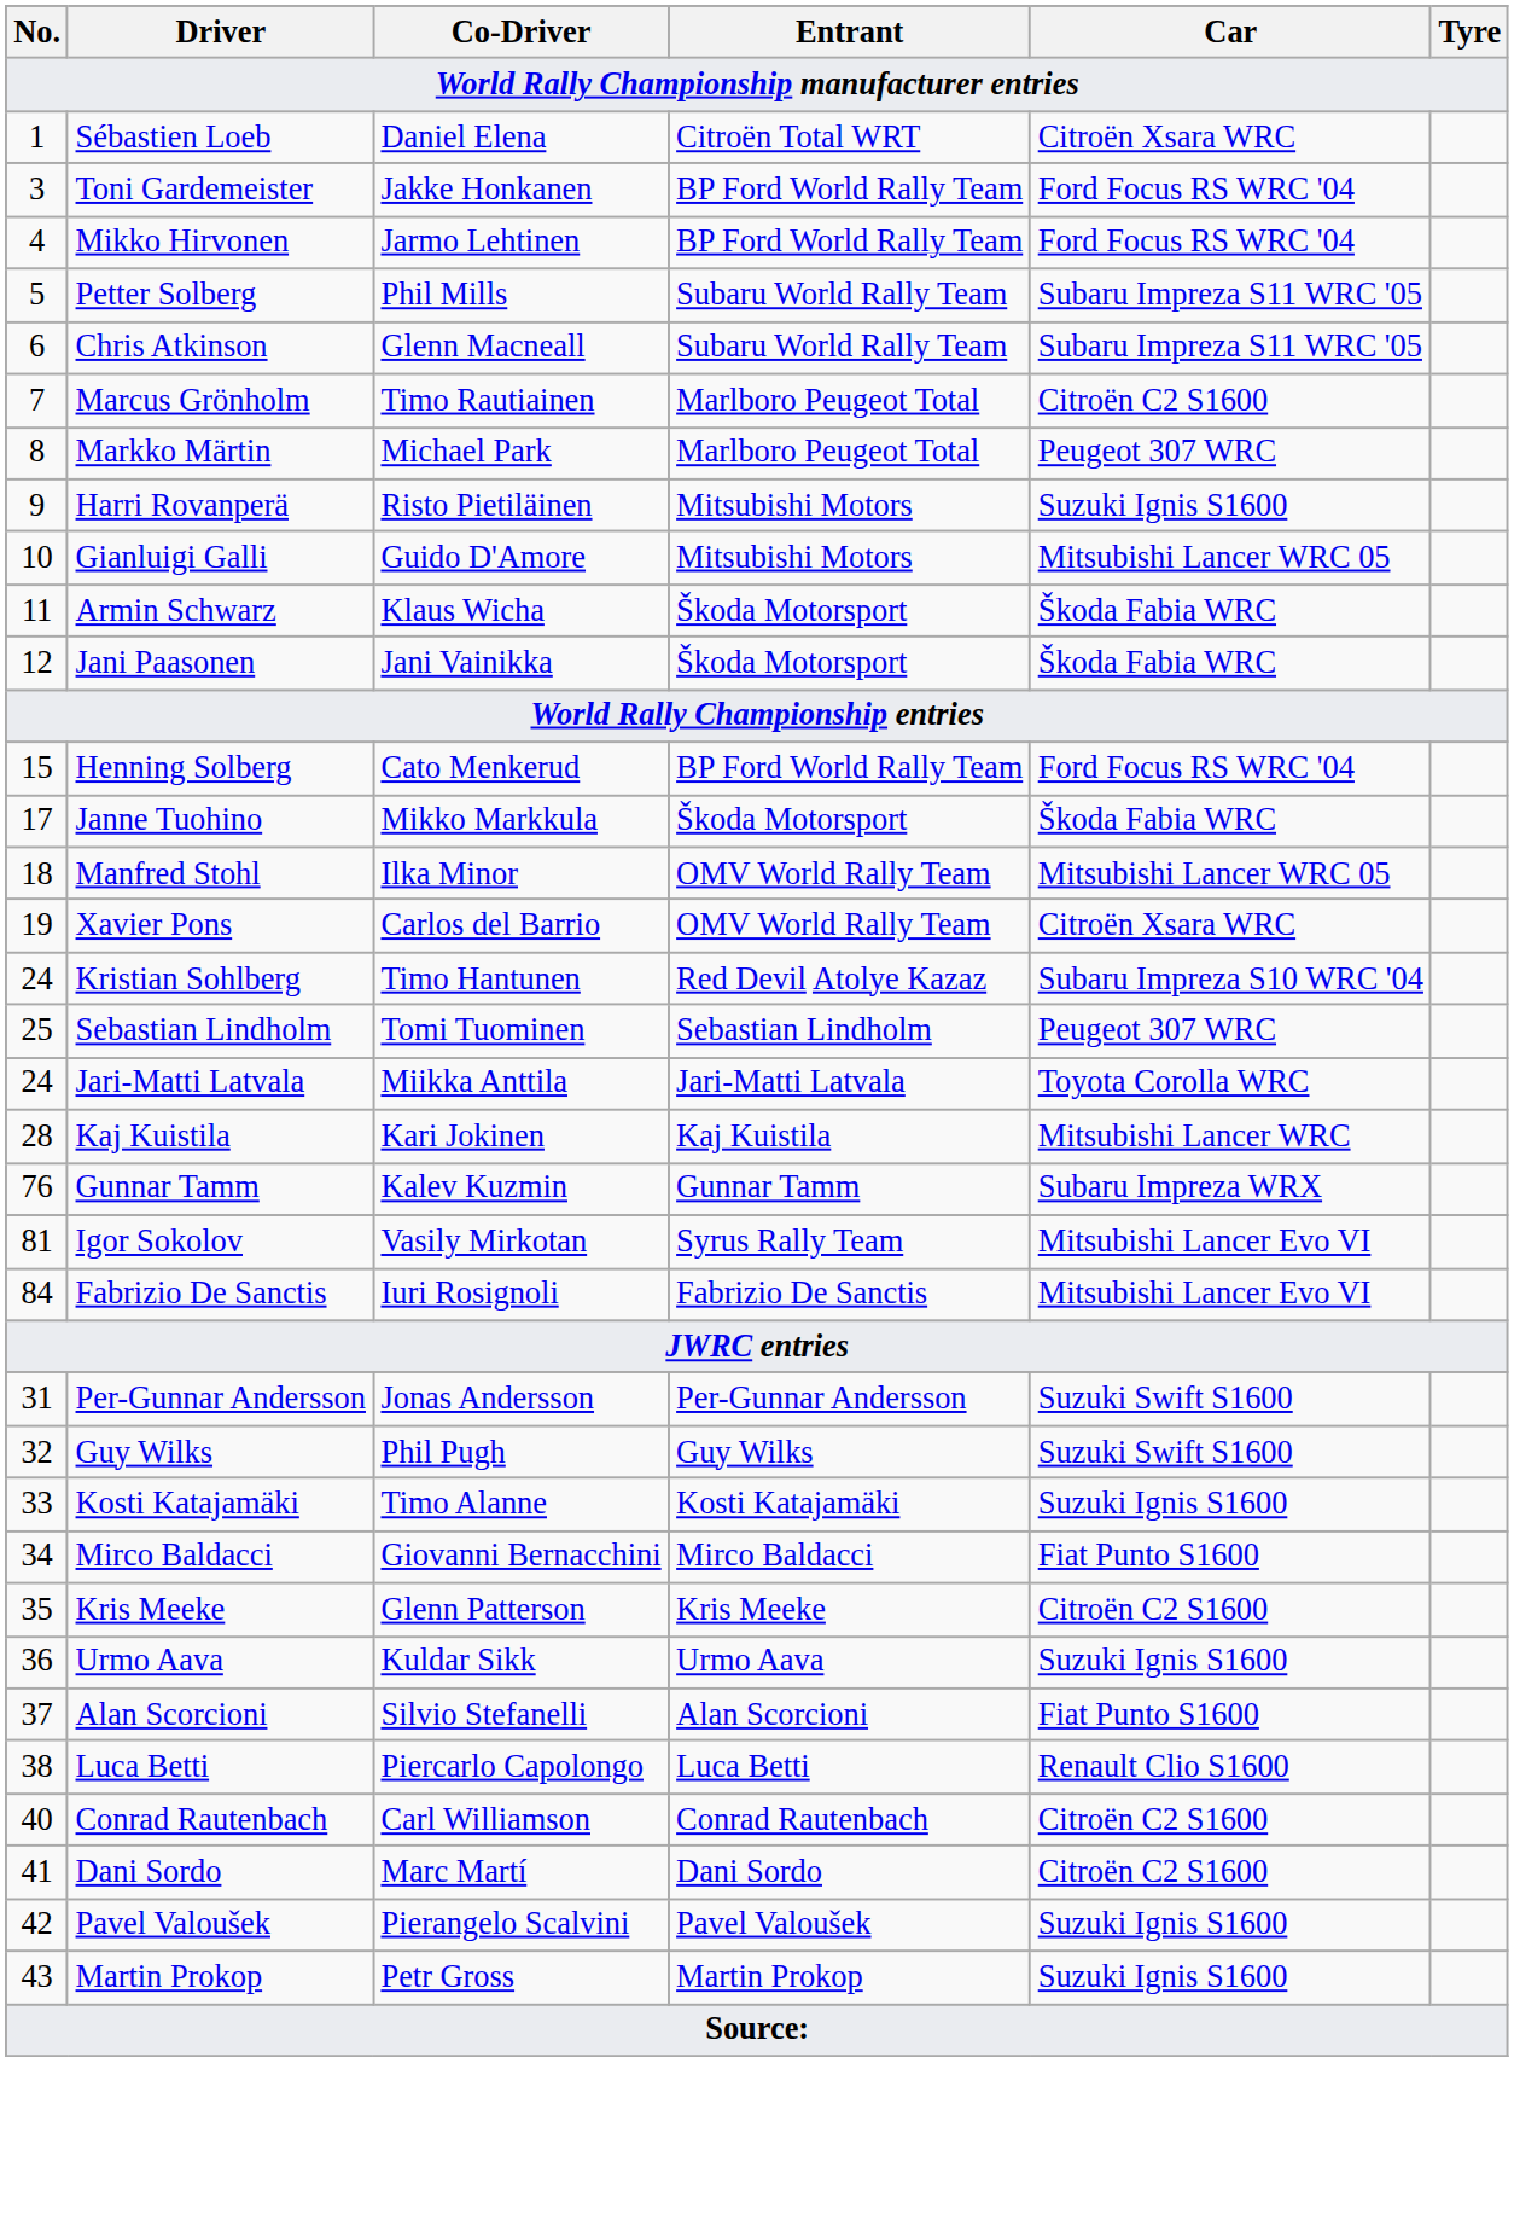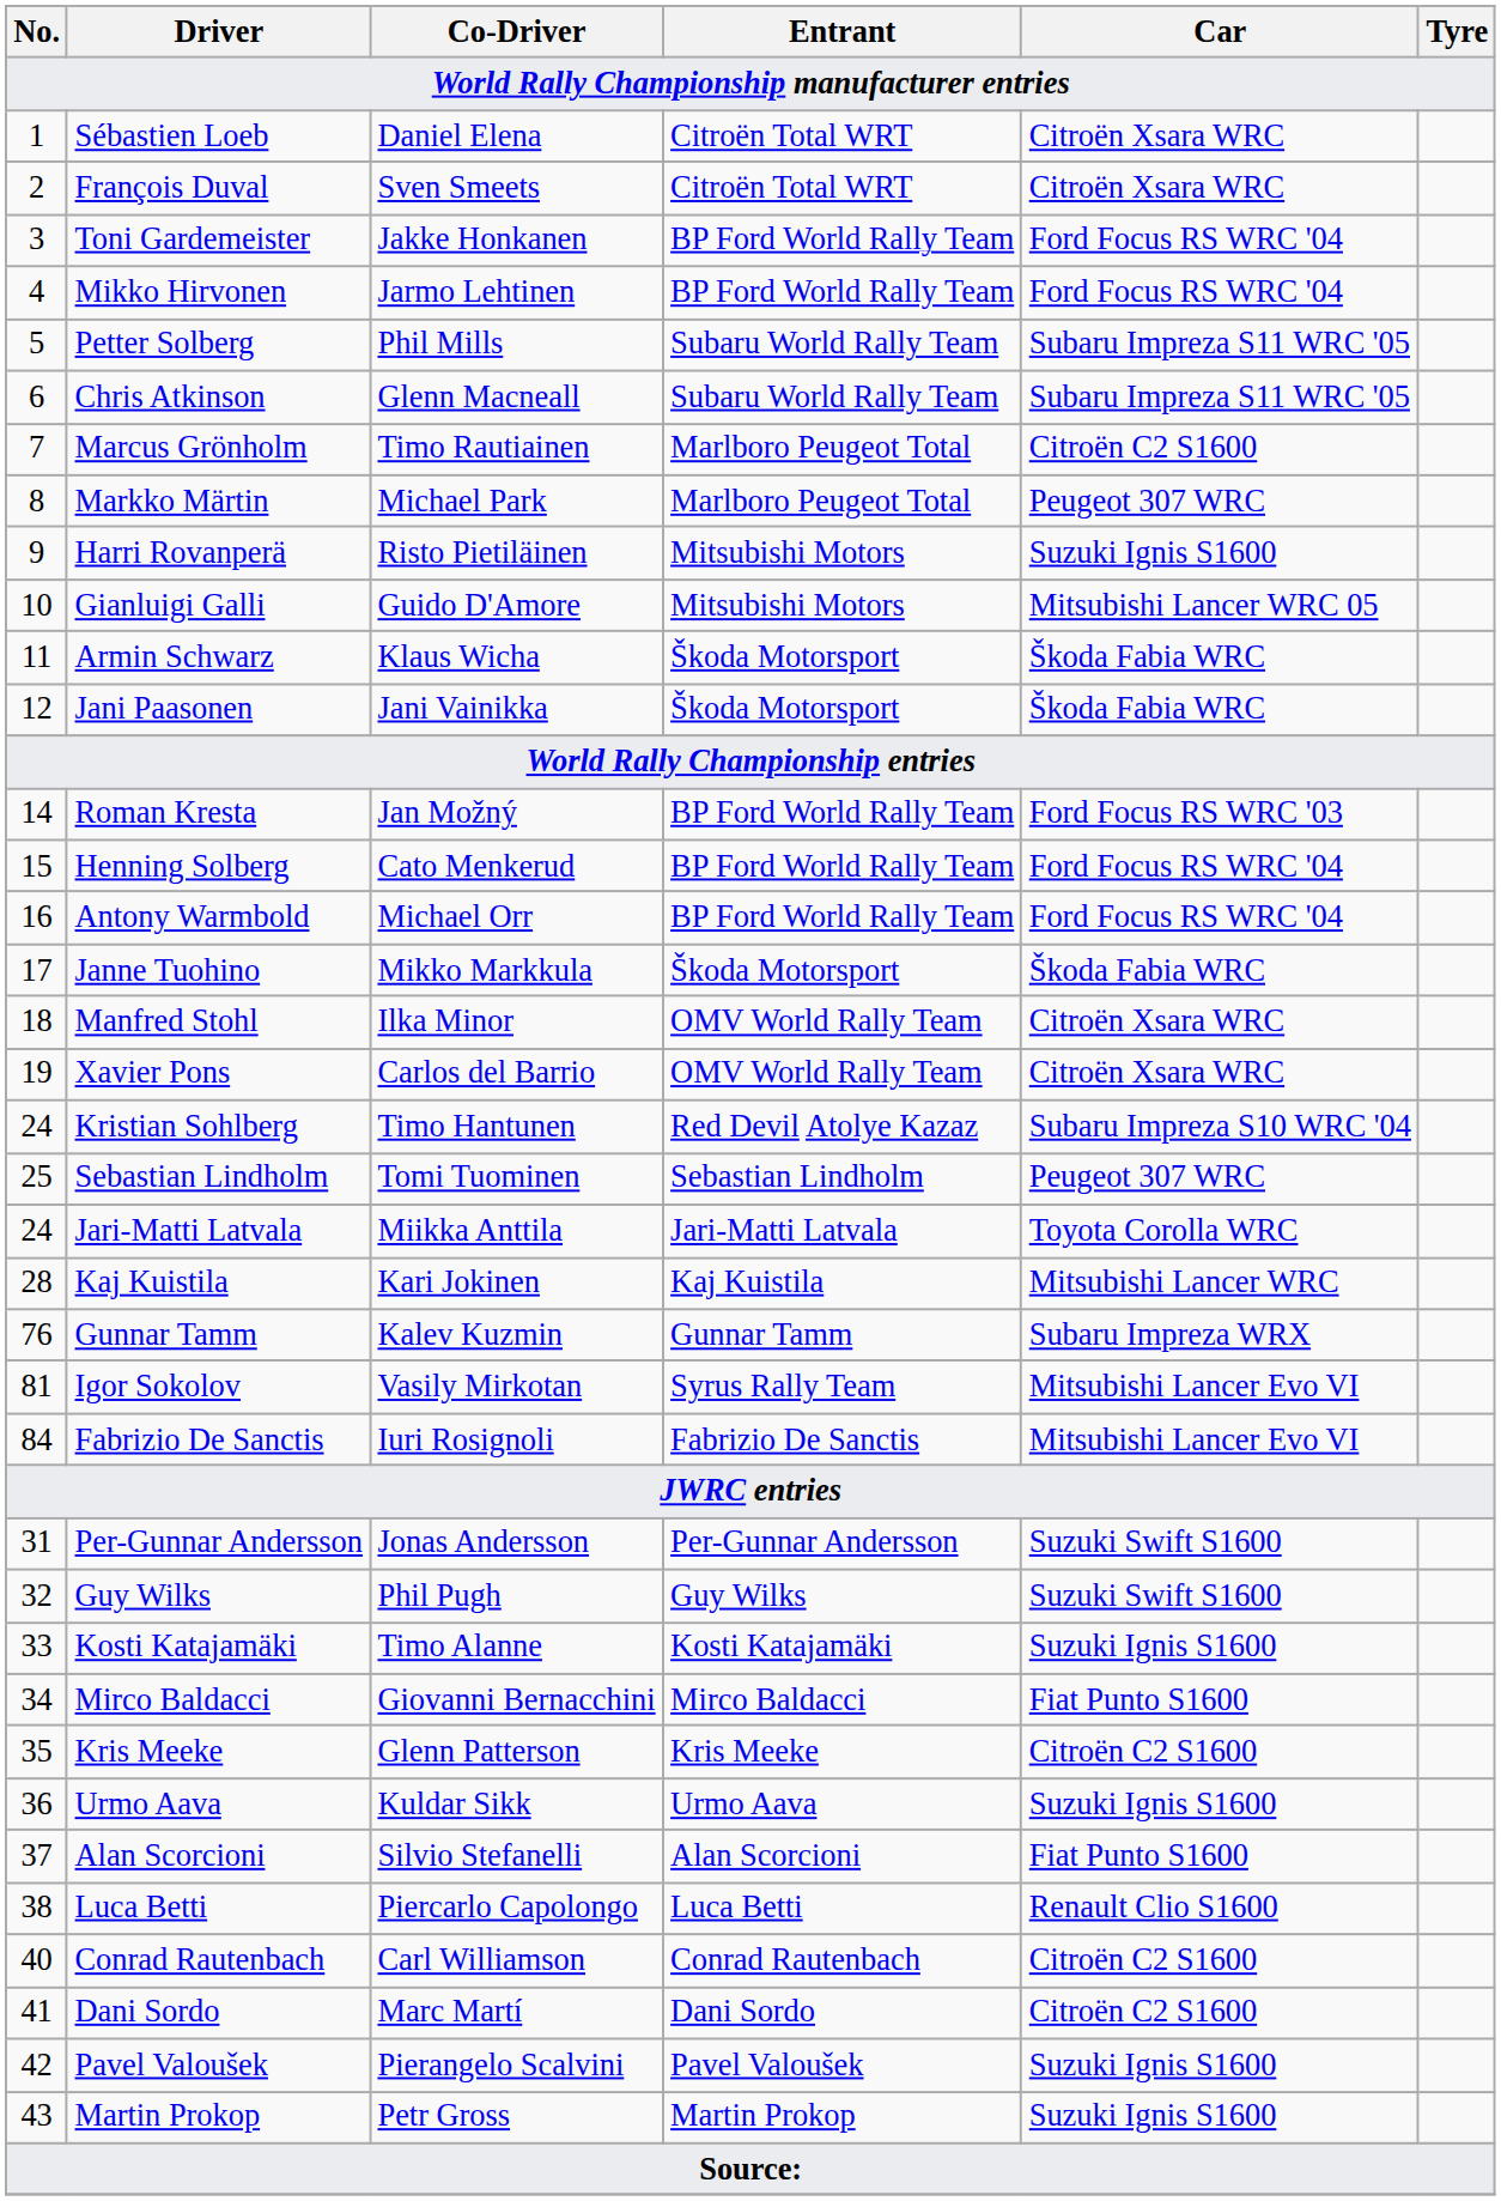 <table class="wikitable" style="font-size: 85%;">
 <tr>
 <th>No.</th>
 <th>Driver</th>
 <th>Co-Driver</th>
 <th>Entrant</th>
 <th>Car</th>
 <th>Tyre</th>
 </tr>
 <tr>
 <td style="background-color:#EAECF0; text-align:center" colspan="6"><strong><em><a href='#'>World Rally Championship</a> manufacturer entries</em></strong></td>
 </tr>
 <tr>
 <td align="center">1</td>
 <td> <a href='#'>Sébastien Loeb</a></td>
 <td> <a href='#'>Daniel Elena</a></td>
+<td> <a href='#'>Citroën Total WRT</a></td>
+<td><a href='#'>Citroën Xsara WRC</a></td>
+<td align="center"></td>
+</tr>
+<tr>
+<td align="center">2</td>
+<td> <a href='#'>François Duval</a></td>
+<td> <a href='#'>Sven Smeets</a></td>
 <td> <a href='#'>Citroën Total WRT</a></td>
 <td><a href='#'>Citroën Xsara WRC</a></td>
 <td align="center"></td>
 </tr>
 <tr>
 <td align="center">3</td>
 <td> <a href='#'>Toni Gardemeister</a></td>
 <td> <a href='#'>Jakke Honkanen</a></td>
 <td> <a href='#'>BP Ford World Rally Team</a></td>
 <td><a href='#'>Ford Focus RS WRC '04</a></td>
 <td align="center"></td>
 </tr>
 <tr>
 <td align="center">4</td>
 <td> <a href='#'>Mikko Hirvonen</a></td>
 <td> <a href='#'>Jarmo Lehtinen</a></td>
 <td> <a href='#'>BP Ford World Rally Team</a></td>
 <td><a href='#'>Ford Focus RS WRC '04</a></td>
 <td align="center"></td>
 </tr>
 <tr>
 <td align="center">5</td>
 <td> <a href='#'>Petter Solberg</a></td>
 <td> <a href='#'>Phil Mills</a></td>
 <td> <a href='#'>Subaru World Rally Team</a></td>
 <td><a href='#'>Subaru Impreza S11 WRC '05</a></td>
 <td align="center"></td>
 </tr>
 <tr>
 <td align="center">6</td>
 <td> <a href='#'>Chris Atkinson</a></td>
 <td> <a href='#'>Glenn Macneall</a></td>
 <td> <a href='#'>Subaru World Rally Team</a></td>
 <td><a href='#'>Subaru Impreza S11 WRC '05</a></td>
 <td align="center"></td>
 </tr>
 <tr>
 <td align="center">7</td>
 <td> <a href='#'>Marcus Grönholm</a></td>
 <td> <a href='#'>Timo Rautiainen</a></td>
 <td> <a href='#'>Marlboro Peugeot Total</a></td>
 <td><a href='#'>Citroën C2 S1600</a></td>
 <td align="center"></td>
 </tr>
 <tr>
 <td align="center">8</td>
 <td> <a href='#'>Markko Märtin</a></td>
 <td> <a href='#'>Michael Park</a></td>
 <td> <a href='#'>Marlboro Peugeot Total</a></td>
 <td><a href='#'>Peugeot 307 WRC</a></td>
 <td align="center"></td>
 </tr>
 <tr>
 <td align="center">9</td>
 <td> <a href='#'>Harri Rovanperä</a></td>
 <td> <a href='#'>Risto Pietiläinen</a></td>
 <td> <a href='#'>Mitsubishi Motors</a></td>
 <td><a href='#'>Suzuki Ignis S1600</a></td>
 <td align="center"></td>
 </tr>
 <tr>
 <td align="center">10</td>
 <td> <a href='#'>Gianluigi Galli</a></td>
 <td> <a href='#'>Guido D'Amore</a></td>
 <td> <a href='#'>Mitsubishi Motors</a></td>
 <td><a href='#'>Mitsubishi Lancer WRC 05</a></td>
 <td align="center"></td>
 </tr>
 <tr>
 <td align="center">11</td>
 <td> <a href='#'>Armin Schwarz</a></td>
 <td> <a href='#'>Klaus Wicha</a></td>
 <td> <a href='#'>Škoda Motorsport</a></td>
 <td><a href='#'>Škoda Fabia WRC</a></td>
 <td align="center"></td>
 </tr>
 <tr>
 <td align="center">12</td>
 <td> <a href='#'>Jani Paasonen</a></td>
 <td> <a href='#'>Jani Vainikka</a></td>
 <td> <a href='#'>Škoda Motorsport</a></td>
 <td><a href='#'>Škoda Fabia WRC</a></td>
 <td align="center"></td>
 </tr>
 <tr>
 <td style="background-color:#EAECF0; text-align:center" colspan="6"><strong><em><a href='#'>World Rally Championship</a> entries</em></strong></td>
 </tr>
 <tr>
+<td align="center">14</td>
+<td> <a href='#'>Roman Kresta</a></td>
+<td> <a href='#'>Jan Možný</a></td>
+<td> <a href='#'>BP Ford World Rally Team</a></td>
+<td><a href='#'>Ford Focus RS WRC '03</a></td>
+<td align="center"></td>
+</tr>
+<tr>
 <td align="center">15</td>
 <td> <a href='#'>Henning Solberg</a></td>
 <td> <a href='#'>Cato Menkerud</a></td>
+<td> <a href='#'>BP Ford World Rally Team</a></td>
+<td><a href='#'>Ford Focus RS WRC '04</a></td>
+<td align="center"></td>
+</tr>
+<tr>
+<td align="center">16</td>
+<td> <a href='#'>Antony Warmbold</a></td>
+<td> <a href='#'>Michael Orr</a></td>
 <td> <a href='#'>BP Ford World Rally Team</a></td>
 <td><a href='#'>Ford Focus RS WRC '04</a></td>
 <td align="center"></td>
 </tr>
 <tr>
 <td align="center">17</td>
 <td> <a href='#'>Janne Tuohino</a></td>
 <td> <a href='#'>Mikko Markkula</a></td>
 <td> <a href='#'>Škoda Motorsport</a></td>
 <td><a href='#'>Škoda Fabia WRC</a></td>
 <td align="center"></td>
 </tr>
 <tr>
 <td align="center">18</td>
 <td> <a href='#'>Manfred Stohl</a></td>
 <td> <a href='#'>Ilka Minor</a></td>
 <td> <a href='#'>OMV World Rally Team</a></td>
-<td><a href='#'>Mitsubishi Lancer WRC 05</a></td>
+<td><a href='#'>Citroën Xsara WRC</a></td>
 <td align="center"></td>
 </tr>
 <tr>
 <td align="center">19</td>
 <td> <a href='#'>Xavier Pons</a></td>
 <td> <a href='#'>Carlos del Barrio</a></td>
 <td> <a href='#'>OMV World Rally Team</a></td>
 <td><a href='#'>Citroën Xsara WRC</a></td>
 <td align="center"></td>
 </tr>
 <tr>
 <td align="center">24</td>
 <td> <a href='#'>Kristian Sohlberg</a></td>
 <td> <a href='#'>Timo Hantunen</a></td>
 <td> <a href='#'>Red Devil</a> <a href='#'>Atolye Kazaz</a></td>
 <td><a href='#'>Subaru Impreza S10 WRC '04</a></td>
 <td align="center"></td>
 </tr>
 <tr>
 <td align="center">25</td>
 <td> <a href='#'>Sebastian Lindholm</a></td>
 <td> <a href='#'>Tomi Tuominen</a></td>
 <td> <a href='#'>Sebastian Lindholm</a></td>
 <td><a href='#'>Peugeot 307 WRC</a></td>
 <td></td>
 </tr>
 <tr>
 <td align="center">24</td>
 <td> <a href='#'>Jari-Matti Latvala</a></td>
 <td> <a href='#'>Miikka Anttila</a></td>
 <td> <a href='#'>Jari-Matti Latvala</a></td>
 <td><a href='#'>Toyota Corolla WRC</a></td>
 <td align="center"></td>
 </tr>
 <tr>
 <td align="center">28</td>
 <td> <a href='#'>Kaj Kuistila</a></td>
 <td> <a href='#'>Kari Jokinen</a></td>
 <td> <a href='#'>Kaj Kuistila</a></td>
 <td><a href='#'>Mitsubishi Lancer WRC</a></td>
 <td></td>
 </tr>
 <tr>
 <td align="center">76</td>
 <td> <a href='#'>Gunnar Tamm</a></td>
 <td> <a href='#'>Kalev Kuzmin</a></td>
 <td> <a href='#'>Gunnar Tamm</a></td>
 <td><a href='#'>Subaru Impreza WRX</a></td>
 <td></td>
 </tr>
 <tr>
 <td align="center">81</td>
 <td> <a href='#'>Igor Sokolov</a></td>
 <td> <a href='#'>Vasily Mirkotan</a></td>
 <td> <a href='#'>Syrus Rally Team</a></td>
 <td><a href='#'>Mitsubishi Lancer Evo VI</a></td>
 <td></td>
 </tr>
 <tr>
 <td align="center">84</td>
 <td> <a href='#'>Fabrizio De Sanctis</a></td>
 <td> <a href='#'>Iuri Rosignoli</a></td>
 <td> <a href='#'>Fabrizio De Sanctis</a></td>
 <td><a href='#'>Mitsubishi Lancer Evo VI</a></td>
 <td></td>
 </tr>
 <tr>
 <td style="background-color:#EAECF0; text-align:center" colspan="6"><strong><em><a href='#'>JWRC</a> entries</em></strong></td>
 </tr>
 <tr>
 <td align="center">31</td>
 <td> <a href='#'>Per-Gunnar Andersson</a></td>
 <td> <a href='#'>Jonas Andersson</a></td>
 <td> <a href='#'>Per-Gunnar Andersson</a></td>
 <td><a href='#'>Suzuki Swift S1600</a></td>
 <td align="center"></td>
 </tr>
 <tr>
 <td align="center">32</td>
 <td> <a href='#'>Guy Wilks</a></td>
 <td> <a href='#'>Phil Pugh</a></td>
 <td> <a href='#'>Guy Wilks</a></td>
 <td><a href='#'>Suzuki Swift S1600</a></td>
 <td align="center"></td>
 </tr>
 <tr>
 <td align="center">33</td>
 <td> <a href='#'>Kosti Katajamäki</a></td>
 <td> <a href='#'>Timo Alanne</a></td>
 <td> <a href='#'>Kosti Katajamäki</a></td>
 <td><a href='#'>Suzuki Ignis S1600</a></td>
 <td align="center"></td>
 </tr>
 <tr>
 <td align="center">34</td>
 <td> <a href='#'>Mirco Baldacci</a></td>
 <td> <a href='#'>Giovanni Bernacchini</a></td>
 <td> <a href='#'>Mirco Baldacci</a></td>
 <td><a href='#'>Fiat Punto S1600</a></td>
 <td align="center"></td>
 </tr>
 <tr>
 <td align="center">35</td>
 <td> <a href='#'>Kris Meeke</a></td>
 <td> <a href='#'>Glenn Patterson</a></td>
 <td> <a href='#'>Kris Meeke</a></td>
 <td><a href='#'>Citroën C2 S1600</a></td>
 <td align="center"></td>
 </tr>
 <tr>
 <td align="center">36</td>
 <td> <a href='#'>Urmo Aava</a></td>
 <td> <a href='#'>Kuldar Sikk</a></td>
 <td> <a href='#'>Urmo Aava</a></td>
 <td><a href='#'>Suzuki Ignis S1600</a></td>
 <td align="center"></td>
 </tr>
 <tr>
 <td align="center">37</td>
 <td> <a href='#'>Alan Scorcioni</a></td>
 <td> <a href='#'>Silvio Stefanelli</a></td>
 <td> <a href='#'>Alan Scorcioni</a></td>
 <td><a href='#'>Fiat Punto S1600</a></td>
 <td align="center"></td>
 </tr>
 <tr>
 <td align="center">38</td>
 <td> <a href='#'>Luca Betti</a></td>
 <td> <a href='#'>Piercarlo Capolongo</a></td>
 <td> <a href='#'>Luca Betti</a></td>
 <td><a href='#'>Renault Clio S1600</a></td>
 <td align="center"></td>
 </tr>
 <tr>
 <td align="center">40</td>
 <td> <a href='#'>Conrad Rautenbach</a></td>
 <td> <a href='#'>Carl Williamson</a></td>
 <td> <a href='#'>Conrad Rautenbach</a></td>
 <td><a href='#'>Citroën C2 S1600</a></td>
 <td align="center"></td>
 </tr>
 <tr>
 <td align="center">41</td>
 <td> <a href='#'>Dani Sordo</a></td>
 <td> <a href='#'>Marc Martí</a></td>
 <td> <a href='#'>Dani Sordo</a></td>
 <td><a href='#'>Citroën C2 S1600</a></td>
 <td align="center"></td>
 </tr>
 <tr>
 <td align="center">42</td>
 <td> <a href='#'>Pavel Valoušek</a></td>
 <td> <a href='#'>Pierangelo Scalvini</a></td>
 <td> <a href='#'>Pavel Valoušek</a></td>
 <td><a href='#'>Suzuki Ignis S1600</a></td>
 <td align="center"></td>
 </tr>
 <tr>
 <td align="center">43</td>
 <td> <a href='#'>Martin Prokop</a></td>
 <td> <a href='#'>Petr Gross</a></td>
 <td> <a href='#'>Martin Prokop</a></td>
 <td><a href='#'>Suzuki Ignis S1600</a></td>
 <td align="center"></td>
 </tr>
 <tr>
 <td style="background-color:#EAECF0; text-align:center" colspan="6"><strong>Source:</strong></td>
 </tr>
 <tr>
 </tr>
 </table>
